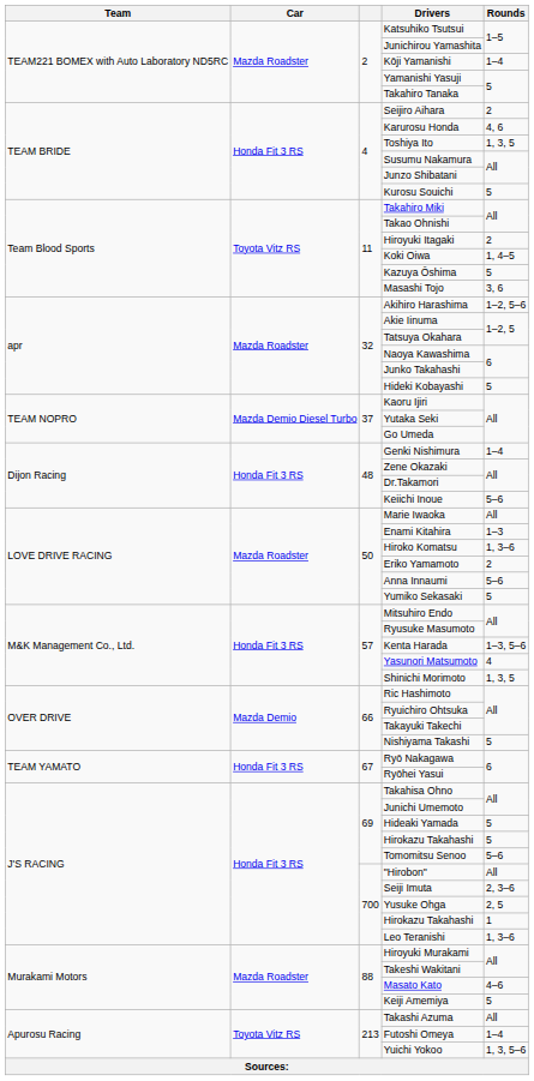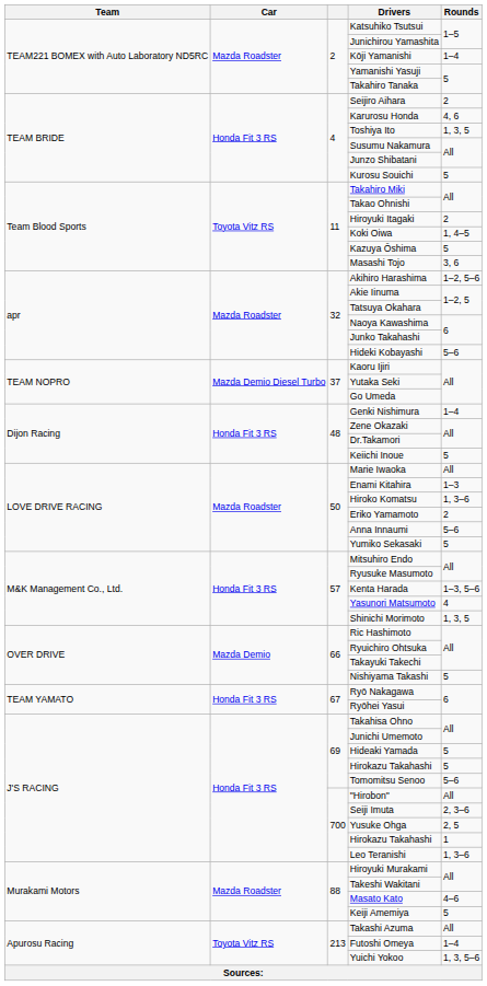 <table class="wikitable" style="font-size: 85%">
 <tr>
 <th>Team</th>
 <th>Car</th>
 <th></th>
 <th>Drivers</th>
 <th>Rounds</th>
 </tr>
 <tr>
 <td rowspan=5> TEAM221 BOMEX with Auto Laboratory ND5RC</td>
 <td rowspan=5><a href='#'>Mazda Roadster</a></td>
 <td rowspan=5>2</td>
 <td> Katsuhiko Tsutsui</td>
 <td rowspan=2>1–5</td>
 </tr>
 <tr>
 <td> Junichirou Yamashita</td>
 </tr>
 <tr>
 <td> Kōji Yamanishi</td>
 <td>1–4</td>
 </tr>
 <tr>
 <td> Yamanishi Yasuji</td>
 <td rowspan=2>5</td>
 </tr>
 <tr>
 <td> Takahiro Tanaka</td>
 </tr>
 <tr>
 <td rowspan=6> TEAM BRIDE</td>
 <td rowspan=6><a href='#'>Honda Fit 3 RS</a></td>
 <td rowspan=6>4</td>
 <td> Seijiro Aihara</td>
 <td>2</td>
 </tr>
 <tr>
 <td> Karurosu Honda</td>
 <td>4, 6</td>
 </tr>
 <tr>
 <td> Toshiya Ito</td>
 <td>1, 3, 5</td>
 </tr>
 <tr>
 <td> Susumu Nakamura</td>
 <td rowspan=2>All</td>
 </tr>
 <tr>
 <td> Junzo Shibatani</td>
 </tr>
 <tr>
 <td> Kurosu Souichi</td>
 <td>5</td>
 </tr>
 <tr>
 <td rowspan=6> Team Blood Sports</td>
 <td rowspan=6><a href='#'>Toyota Vitz RS</a></td>
 <td rowspan=6>11</td>
 <td> <a href='#'>Takahiro Miki</a></td>
 <td rowspan=2>All</td>
 </tr>
 <tr>
 <td> Takao Ohnishi</td>
 </tr>
 <tr>
 <td> Hiroyuki Itagaki</td>
 <td>2</td>
 </tr>
 <tr>
 <td> Koki Oiwa</td>
 <td>1, 4–5</td>
 </tr>
 <tr>
 <td> Kazuya Ōshima</td>
 <td>5</td>
 </tr>
 <tr>
 <td> Masashi Tojo</td>
 <td>3, 6</td>
 </tr>
 <tr>
 <td rowspan=6> apr</td>
 <td rowspan=6><a href='#'>Mazda Roadster</a></td>
 <td rowspan=6>32</td>
 <td> Akihiro Harashima</td>
 <td>1–2, 5–6</td>
 </tr>
 <tr>
 <td> Akie Iinuma</td>
 <td rowspan=2>1–2, 5</td>
 </tr>
 <tr>
 <td> Tatsuya Okahara</td>
 </tr>
 <tr>
 <td> Naoya Kawashima</td>
 <td rowspan=2>6</td>
 </tr>
 <tr>
 <td> Junko Takahashi</td>
 </tr>
 <tr>
 <td> Hideki Kobayashi</td>
-<td>5</td>
+<td>5–6</td>
 </tr>
 <tr>
 <td rowspan=3> TEAM NOPRO</td>
 <td rowspan=3><a href='#'>Mazda Demio Diesel Turbo</a></td>
 <td rowspan=3>37</td>
 <td> Kaoru Ijiri</td>
 <td rowspan=3>All</td>
 </tr>
 <tr>
 <td> Yutaka Seki</td>
 </tr>
 <tr>
 <td> Go Umeda</td>
 </tr>
 <tr>
 <td rowspan=4> Dijon Racing</td>
 <td rowspan=4><a href='#'>Honda Fit 3 RS</a></td>
 <td rowspan=4>48</td>
 <td> Genki Nishimura</td>
 <td>1–4</td>
 </tr>
 <tr>
 <td> Zene Okazaki</td>
 <td rowspan=2>All</td>
 </tr>
 <tr>
 <td> Dr.Takamori</td>
 </tr>
 <tr>
 <td> Keiichi Inoue</td>
-<td>5–6</td>
+<td>5</td>
 </tr>
 <tr>
 <td rowspan=6> LOVE DRIVE RACING</td>
 <td rowspan=6><a href='#'>Mazda Roadster</a></td>
 <td rowspan=6>50</td>
 <td> Marie Iwaoka</td>
 <td>All</td>
 </tr>
 <tr>
 <td> Enami Kitahira</td>
 <td>1–3</td>
 </tr>
 <tr>
 <td> Hiroko Komatsu</td>
 <td>1, 3–6</td>
 </tr>
 <tr>
 <td> Eriko Yamamoto</td>
 <td>2</td>
 </tr>
 <tr>
 <td> Anna Innaumi</td>
 <td>5–6</td>
 </tr>
 <tr>
 <td> Yumiko Sekasaki</td>
 <td>5</td>
 </tr>
 <tr>
 <td rowspan=5> M&K Management Co., Ltd.</td>
 <td rowspan=5><a href='#'>Honda Fit 3 RS</a></td>
 <td rowspan=5>57</td>
 <td> Mitsuhiro Endo</td>
 <td rowspan=2>All</td>
 </tr>
 <tr>
 <td> Ryusuke Masumoto</td>
 </tr>
 <tr>
 <td> Kenta Harada</td>
 <td>1–3, 5–6</td>
 </tr>
 <tr>
 <td> <a href='#'>Yasunori Matsumoto</a></td>
 <td>4</td>
 </tr>
 <tr>
 <td> Shinichi Morimoto</td>
 <td>1, 3, 5</td>
 </tr>
 <tr>
 <td rowspan=4> OVER DRIVE</td>
 <td rowspan=4><a href='#'>Mazda Demio</a></td>
 <td rowspan=4>66</td>
 <td> Ric Hashimoto</td>
 <td rowspan=3>All</td>
 </tr>
 <tr>
 <td> Ryuichiro Ohtsuka</td>
 </tr>
 <tr>
 <td> Takayuki Takechi</td>
 </tr>
 <tr>
 <td> Nishiyama Takashi</td>
 <td>5</td>
 </tr>
 <tr>
 <td rowspan=2> TEAM YAMATO</td>
 <td rowspan=2><a href='#'>Honda Fit 3 RS</a></td>
 <td rowspan=2>67</td>
 <td> Ryō Nakagawa</td>
 <td rowspan=2>6</td>
 </tr>
 <tr>
 <td> Ryōhei Yasui</td>
 </tr>
 <tr>
 <td rowspan=10> J'S RACING</td>
 <td rowspan=10><a href='#'>Honda Fit 3 RS</a></td>
 <td rowspan=5>69</td>
 <td> Takahisa Ohno</td>
 <td rowspan=2>All</td>
 </tr>
 <tr>
 <td> Junichi Umemoto</td>
 </tr>
 <tr>
 <td> Hideaki Yamada</td>
 <td>5</td>
 </tr>
 <tr>
 <td> Hirokazu Takahashi</td>
 <td>5</td>
 </tr>
 <tr>
 <td> Tomomitsu Senoo</td>
 <td>5–6</td>
 </tr>
 <tr>
 <td rowspan=5>700</td>
 <td> "Hirobon"</td>
 <td>All</td>
 </tr>
 <tr>
 <td> Seiji Imuta</td>
 <td>2, 3–6</td>
 </tr>
 <tr>
 <td> Yusuke Ohga</td>
 <td>2, 5</td>
 </tr>
 <tr>
 <td> Hirokazu Takahashi</td>
 <td>1</td>
 </tr>
 <tr>
 <td> Leo Teranishi</td>
 <td>1, 3–6</td>
 </tr>
 <tr>
 <td rowspan=4> Murakami Motors</td>
 <td rowspan=4><a href='#'>Mazda Roadster</a></td>
 <td rowspan=4>88</td>
 <td> Hiroyuki Murakami</td>
 <td rowspan=2>All</td>
 </tr>
 <tr>
 <td> Takeshi Wakitani</td>
 </tr>
 <tr>
 <td> <a href='#'>Masato Kato</a></td>
 <td>4–6</td>
 </tr>
 <tr>
 <td> Keiji Amemiya</td>
 <td>5</td>
 </tr>
 <tr>
 <td rowspan=3> Apurosu Racing</td>
 <td rowspan=3><a href='#'>Toyota Vitz RS</a></td>
 <td rowspan=3>213</td>
 <td> Takashi Azuma</td>
 <td>All</td>
 </tr>
 <tr>
 <td> Futoshi Omeya</td>
 <td>1–4</td>
 </tr>
 <tr>
 <td> Yuichi Yokoo</td>
 <td>1, 3, 5–6</td>
 </tr>
 <tr>
 <th colspan=5>Sources:</th>
 </tr>
 </table>
